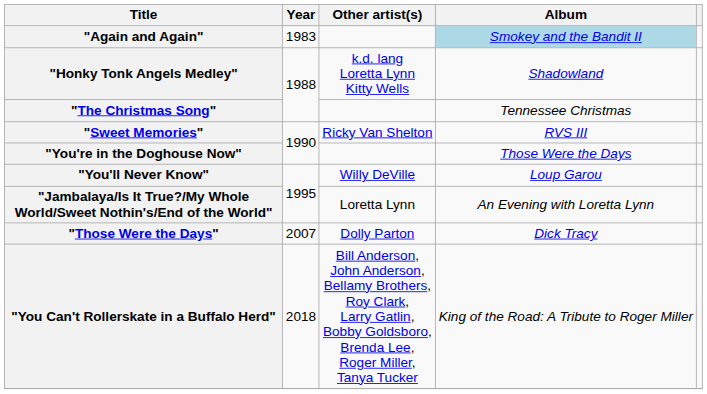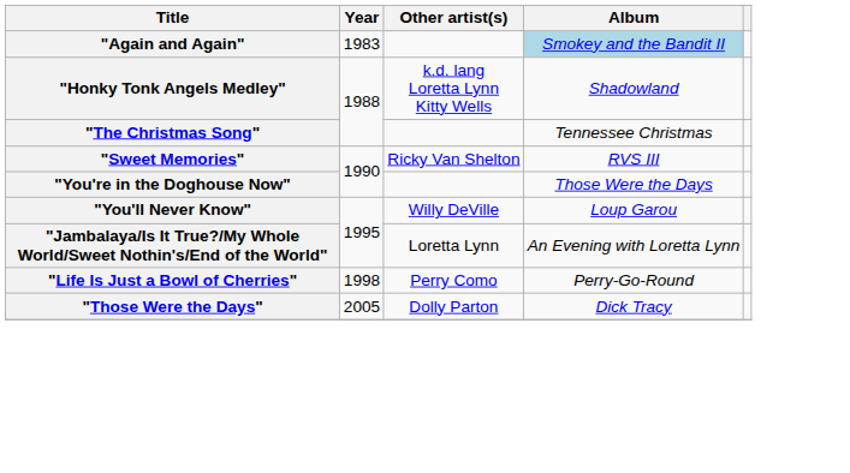 <table class="wikitable plainrowheaders" style="text-align:center;" border="1">
 <tr>
 <th scope="col" style="width:20em;">Title</th>
 <th scope="col">Year</th>
 <th scope="col">Other artist(s)</th>
 <th scope="col">Album</th>
 <th scope="col"></th>
 </tr>
 <tr>
 <th scope="row">"Again and Again"</th>
 <td>1983</td>
 <td></td>
 <td style="background: lightblue;"><em><a href='#'>Smokey and the Bandit II</a></em></td>
 <td align="center"></td>
 </tr>
 <tr>
 <th scope="row">"Honky Tonk Angels Medley"</th>
 <td rowspan="2">1988</td>
 <td><a href='#'>k.d. lang</a><br><a href='#'>Loretta Lynn</a><br><a href='#'>Kitty Wells</a></td>
 <td><em><a href='#'>Shadowland</a></em></td>
 <td align="center"></td>
 </tr>
 <tr>
 <th scope="row">"<a href='#'>The Christmas Song</a>"</th>
 <td></td>
 <td><em>Tennessee Christmas</em></td>
 <td align="center"></td>
 </tr>
 <tr>
 <th scope="row">"<a href='#'>Sweet Memories</a>"</th>
 <td rowspan="2">1990</td>
 <td><a href='#'>Ricky Van Shelton</a></td>
 <td><em><a href='#'>RVS III</a></em></td>
 <td align="center"></td>
 </tr>
 <tr>
 <th scope="row">"You're in the Doghouse Now"</th>
 <td></td>
 <td><em><a href='#'>Those Were the Days</a></em></td>
 <td align="center"></td>
 </tr>
 <tr>
 <th scope="row">"You'll Never Know"</th>
 <td rowspan="2">1995</td>
 <td><a href='#'>Willy DeVille</a></td>
 <td><em><a href='#'>Loup Garou</a></em></td>
 <td align="center"></td>
 </tr>
 <tr>
 <th scope="row">"Jambalaya/Is It True?/My Whole World/Sweet Nothin's/End of the World"</th>
 <td>Loretta Lynn</td>
 <td><em>An Evening with Loretta Lynn</em></td>
 <td align="center"></td>
 </tr>
 <tr>
+<th scope="row">"<a href='#'>Life Is Just a Bowl of Cherries</a>"</th>
+<td>1998</td>
+<td><a href='#'>Perry Como</a></td>
+<td><em>Perry-Go-Round</em></td>
+<td align="center"></td>
+</tr>
+<tr>
 <th scope="row">"<a href='#'>Those Were the Days</a>"<br></th>
-<td>2007</td>
+<td>2005</td>
 <td><a href='#'>Dolly Parton</a></td>
 <td><em><a href='#'>Dick Tracy</a></em></td>
 <td align="center"></td>
-</tr>
-<tr>
-<th scope="row">"You Can't Rollerskate in a Buffalo Herd"</th>
-<td>2018</td>
-<td><a href='#'>Bill Anderson</a>,<br><a href='#'>John Anderson</a>,<br><a href='#'>Bellamy Brothers</a>,<br><a href='#'>Roy Clark</a>,<br><a href='#'>Larry Gatlin</a>,<br><a href='#'>Bobby Goldsboro</a>,<br><a href='#'>Brenda Lee</a>,<br><a href='#'>Roger Miller</a>,<br><a href='#'>Tanya Tucker</a></td>
-<td><em>King of the Road: A Tribute to Roger Miller</em></td>
-<td></td>
 </tr>
 <tr>
 </tr>
 <tr>
 </tr>
 </table>
